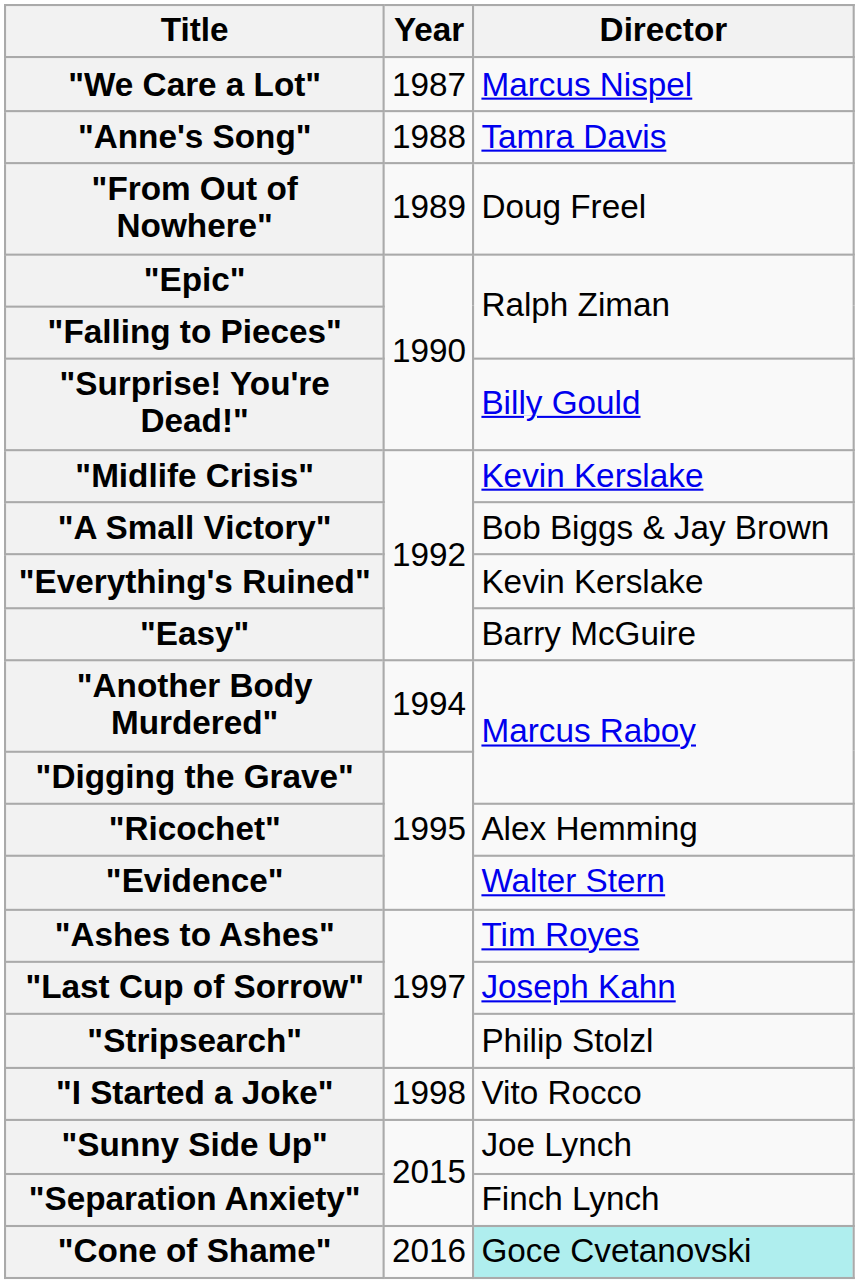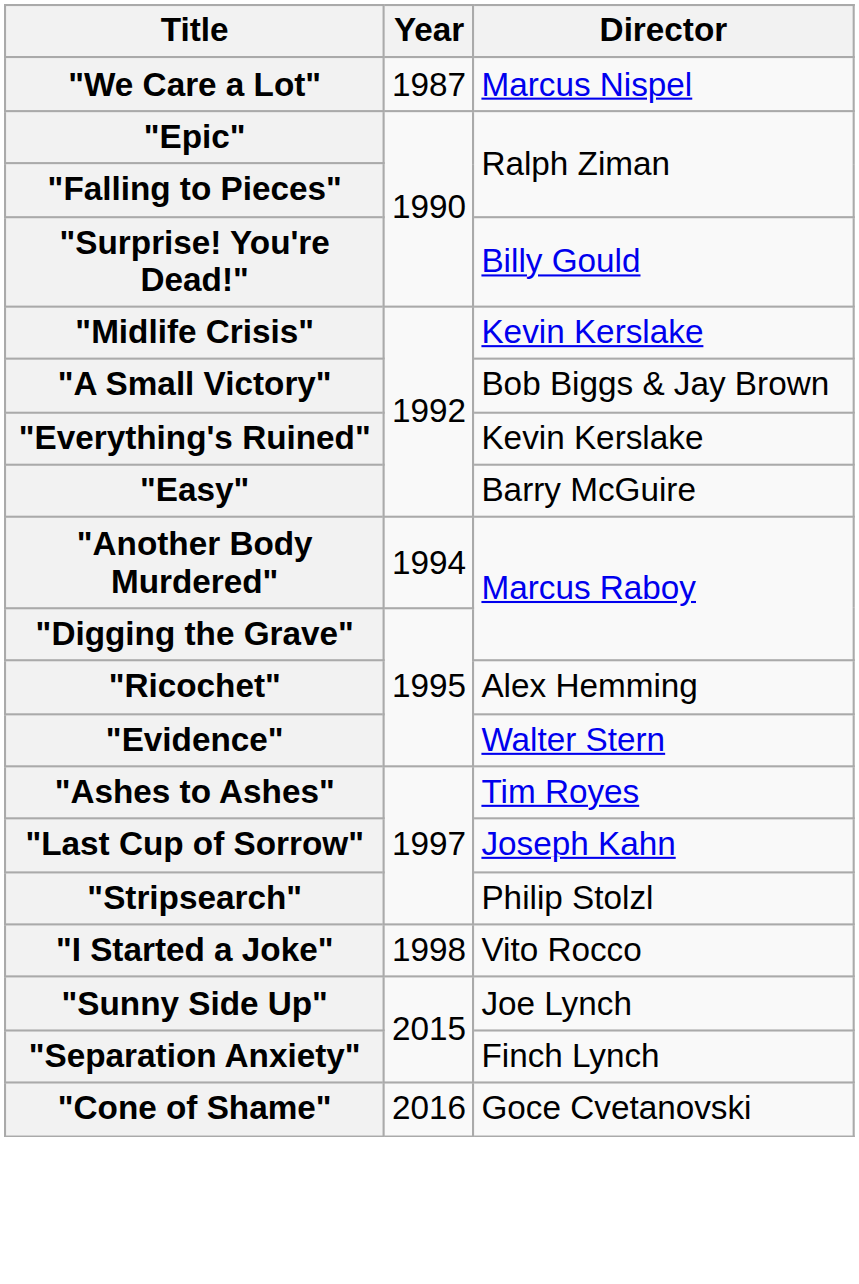 <table class="wikitable plainrowheaders">
 <tr>
 <th style="width:175px;">Title</th>
 <th width=25px>Year</th>
 <th style="width:175px;">Director<br></th>
 </tr>
 <tr>
 <th scope="row">"We Care a Lot"</th>
 <td>1987</td>
 <td><a href='#'>Marcus Nispel</a></td>
-</tr>
-<tr>
-<th scope="row">"Anne's Song"</th>
-<td>1988</td>
-<td><a href='#'>Tamra Davis</a></td>
-</tr>
-<tr>
-<th scope="row">"From Out of Nowhere"</th>
-<td>1989</td>
-<td>Doug Freel</td>
 </tr>
 <tr>
 <th scope="row">"Epic"</th>
 <td rowspan=3>1990</td>
 <td rowspan=2>Ralph Ziman</td>
 </tr>
 <tr>
 <th scope="row">"Falling to Pieces"</th>
 </tr>
 <tr>
 <th scope="row">"Surprise! You're Dead!"</th>
 <td><a href='#'>Billy Gould</a></td>
 </tr>
 <tr>
 <th scope="row">"Midlife Crisis"</th>
 <td rowspan=4>1992</td>
 <td><a href='#'>Kevin Kerslake</a></td>
 </tr>
 <tr>
 <th scope="row">"A Small Victory"</th>
 <td>Bob Biggs & Jay Brown</td>
 </tr>
 <tr>
 <th scope="row">"Everything's Ruined"</th>
 <td>Kevin Kerslake</td>
 </tr>
 <tr>
 <th scope="row">"Easy"</th>
 <td>Barry McGuire</td>
 </tr>
 <tr>
 <th scope="row">"Another Body Murdered"</th>
 <td>1994</td>
 <td rowspan=2><a href='#'>Marcus Raboy</a></td>
 </tr>
 <tr>
 <th scope="row">"Digging the Grave"</th>
 <td rowspan=3>1995</td>
 </tr>
 <tr>
 <th scope="row">"Ricochet"</th>
 <td>Alex Hemming</td>
 </tr>
 <tr>
 <th scope="row">"Evidence"</th>
 <td><a href='#'>Walter Stern</a></td>
 </tr>
 <tr>
 <th scope="row">"Ashes to Ashes"</th>
 <td rowspan=3>1997</td>
 <td><a href='#'>Tim Royes</a></td>
 </tr>
 <tr>
 <th scope="row">"Last Cup of Sorrow"</th>
 <td><a href='#'>Joseph Kahn</a></td>
 </tr>
 <tr>
 <th scope="row">"Stripsearch"</th>
 <td>Philip Stolzl</td>
 </tr>
 <tr>
 <th scope="row">"I Started a Joke"</th>
 <td>1998</td>
 <td>Vito Rocco</td>
 </tr>
 <tr>
 <th scope="row">"Sunny Side Up"</th>
 <td rowspan=2>2015</td>
 <td>Joe Lynch</td>
 </tr>
 <tr>
 <th scope="row">"Separation Anxiety"</th>
 <td>Finch Lynch</td>
 </tr>
 <tr>
 <th scope="row">"Cone of Shame"</th>
 <td>2016</td>
-<td style="background: paleturquoise;">Goce Cvetanovski</td>
+<td>Goce Cvetanovski</td>
 </tr>
 </table>
